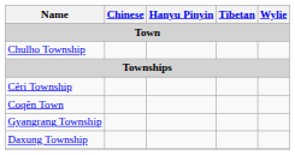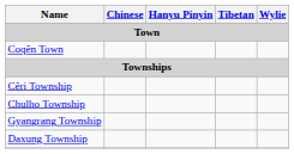 <table class="wikitable"  style="font-size:90%;" align=center>
 <tr>
 <th>Name</th>
 <th><a href='#'>Chinese</a></th>
 <th><a href='#'>Hanyu Pinyin</a></th>
 <th><a href='#'>Tibetan</a></th>
 <th><a href='#'>Wylie</a></th>
 </tr>
 <tr --------->
 <td colspan="5"  style="text-align:center; background:#d3d3d3;"><strong>Town</strong></td>
 </tr>
-<tr>
-<td><a href='#'>Chulho Township</a></td>
+<tr --------->
+<td><a href='#'>Coqên Town</a></td>
 <td></td>
 <td></td>
 <td></td>
 <td></td>
 </tr>
 <tr --------->
 <td colspan="5"  style="text-align:center; background:#d3d3d3;"><strong>Townships</strong></td>
 </tr>
 <tr --------->
 <td><a href='#'>Cêri Township</a></td>
 <td></td>
 <td></td>
 <td></td>
 <td></td>
 </tr>
-<tr --------->
-<td><a href='#'>Coqên Town</a></td>
+<tr>
+<td><a href='#'>Chulho Township</a></td>
 <td></td>
 <td></td>
 <td></td>
 <td></td>
 </tr>
 <tr>
 <td><a href='#'>Gyangrang Township</a></td>
 <td></td>
 <td></td>
 <td></td>
 <td></td>
 </tr>
 <tr>
 <td><a href='#'>Daxung Township</a></td>
 <td></td>
 <td></td>
 <td></td>
 <td></td>
 </tr>
 <tr>
 </tr>
 </table>
